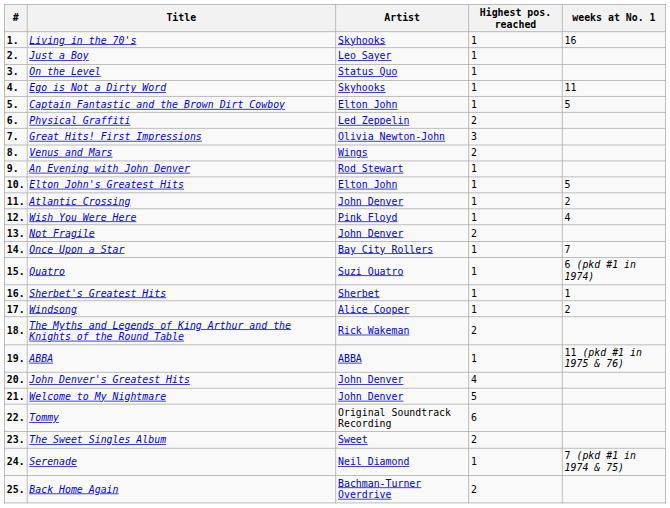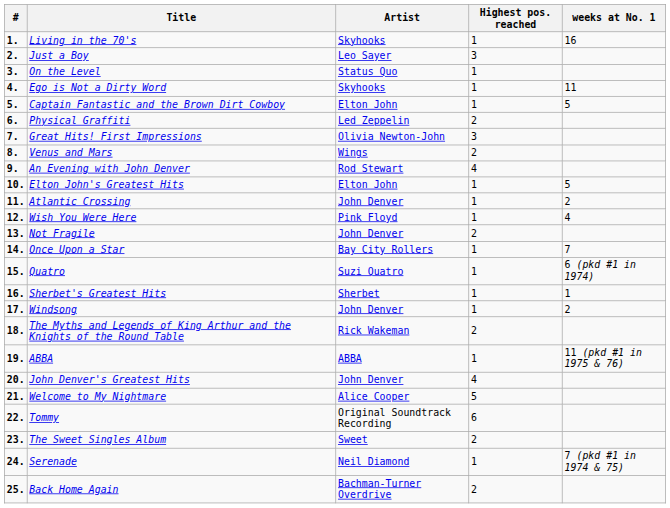 <table class="wikitable">
 <tr>
 <th>#</th>
 <th width="400">Title</th>
 <th>Artist</th>
 <th>Highest pos. reached</th>
 <th>weeks at No. 1</th>
 </tr>
 <tr>
 <td><strong>1.</strong></td>
 <td><em><a href='#'>Living in the 70's</a></em></td>
 <td><a href='#'>Skyhooks</a></td>
 <td>1</td>
 <td>16</td>
 </tr>
 <tr>
 <td><strong>2.</strong></td>
 <td><em><a href='#'>Just a Boy</a></em></td>
 <td><a href='#'>Leo Sayer</a></td>
-<td>1</td>
+<td>3</td>
 <td></td>
 </tr>
 <tr>
 <td><strong>3.</strong></td>
 <td><em><a href='#'>On the Level</a></em></td>
 <td><a href='#'>Status Quo</a></td>
 <td>1</td>
 <td></td>
 </tr>
 <tr>
 <td><strong>4.</strong></td>
 <td><em><a href='#'>Ego is Not a Dirty Word</a></em></td>
 <td><a href='#'>Skyhooks</a></td>
 <td>1</td>
 <td>11</td>
 </tr>
 <tr>
 <td><strong>5.</strong></td>
 <td><em><a href='#'>Captain Fantastic and the Brown Dirt Cowboy</a></em></td>
 <td><a href='#'>Elton John</a></td>
 <td>1</td>
 <td>5</td>
 </tr>
 <tr>
 <td><strong>6.</strong></td>
 <td><em><a href='#'>Physical Graffiti</a></em></td>
 <td><a href='#'>Led Zeppelin</a></td>
 <td>2</td>
 <td></td>
 </tr>
 <tr>
 <td><strong>7.</strong></td>
 <td><em><a href='#'>Great Hits! First Impressions</a></em></td>
 <td><a href='#'>Olivia Newton-John</a></td>
 <td>3</td>
 <td></td>
 </tr>
 <tr>
 <td><strong>8.</strong></td>
 <td><em><a href='#'>Venus and Mars</a></em></td>
 <td><a href='#'>Wings</a></td>
 <td>2</td>
 <td></td>
 </tr>
 <tr>
 <td><strong>9.</strong></td>
 <td><em><a href='#'>An Evening with John Denver</a></em></td>
 <td><a href='#'>Rod Stewart</a></td>
-<td>1</td>
+<td>4</td>
 <td></td>
 </tr>
 <tr>
 <td><strong>10.</strong></td>
 <td><em><a href='#'>Elton John's Greatest Hits</a></em></td>
 <td><a href='#'>Elton John</a></td>
 <td>1</td>
 <td>5</td>
 </tr>
 <tr>
 <td><strong>11.</strong></td>
 <td><em><a href='#'>Atlantic Crossing</a></em></td>
 <td><a href='#'>John Denver</a></td>
 <td>1</td>
 <td>2</td>
 </tr>
 <tr>
 <td><strong>12.</strong></td>
 <td><em><a href='#'>Wish You Were Here</a></em></td>
 <td><a href='#'>Pink Floyd</a></td>
 <td>1</td>
 <td>4</td>
 </tr>
 <tr>
 <td><strong>13.</strong></td>
 <td><em><a href='#'>Not Fragile</a></em></td>
 <td><a href='#'>John Denver</a></td>
 <td>2</td>
 <td></td>
 </tr>
 <tr>
 <td><strong>14.</strong></td>
 <td><em><a href='#'>Once Upon a Star</a></em></td>
 <td><a href='#'>Bay City Rollers</a></td>
 <td>1</td>
 <td>7</td>
 </tr>
 <tr>
 <td><strong>15.</strong></td>
 <td><em><a href='#'>Quatro</a></em></td>
 <td><a href='#'>Suzi Quatro</a></td>
 <td>1</td>
 <td>6 <em>(pkd #1 in 1974)</em></td>
 </tr>
 <tr>
 <td><strong>16.</strong></td>
 <td><em><a href='#'>Sherbet's Greatest Hits</a></em></td>
 <td><a href='#'>Sherbet</a></td>
 <td>1</td>
 <td>1</td>
 </tr>
 <tr>
 <td><strong>17.</strong></td>
 <td><em><a href='#'>Windsong</a></em></td>
-<td><a href='#'>Alice Cooper</a></td>
+<td><a href='#'>John Denver</a></td>
 <td>1</td>
 <td>2</td>
 </tr>
 <tr>
 <td><strong>18.</strong></td>
 <td><em><a href='#'>The Myths and Legends of King Arthur and the Knights of the Round Table</a></em></td>
 <td><a href='#'>Rick Wakeman</a></td>
 <td>2</td>
 <td></td>
 </tr>
 <tr>
 <td><strong>19.</strong></td>
 <td><em><a href='#'>ABBA</a></em></td>
 <td><a href='#'>ABBA</a></td>
 <td>1</td>
 <td>11 <em>(pkd #1 in 1975 & 76)</em></td>
 </tr>
 <tr>
 <td><strong>20.</strong></td>
 <td><em><a href='#'>John Denver's Greatest Hits</a></em></td>
 <td><a href='#'>John Denver</a></td>
 <td>4</td>
 <td></td>
 </tr>
 <tr>
 <td><strong>21.</strong></td>
 <td><em><a href='#'>Welcome to My Nightmare</a></em></td>
-<td><a href='#'>John Denver</a></td>
+<td><a href='#'>Alice Cooper</a></td>
 <td>5</td>
 <td></td>
 </tr>
 <tr>
 <td><strong>22.</strong></td>
 <td><em><a href='#'>Tommy</a></em></td>
 <td>Original Soundtrack Recording</td>
 <td>6</td>
 <td></td>
 </tr>
 <tr>
 <td><strong>23.</strong></td>
 <td><em><a href='#'>The Sweet Singles Album</a></em></td>
 <td><a href='#'>Sweet</a></td>
 <td>2</td>
 <td></td>
 </tr>
 <tr>
 <td><strong>24.</strong></td>
 <td><em><a href='#'>Serenade</a></em></td>
 <td><a href='#'>Neil Diamond</a></td>
 <td>1</td>
 <td>7 <em>(pkd #1 in 1974 & 75)</em></td>
 </tr>
 <tr>
 <td><strong>25.</strong></td>
 <td><em><a href='#'>Back Home Again</a></em></td>
 <td><a href='#'>Bachman-Turner Overdrive</a></td>
 <td>2</td>
 <td></td>
 </tr>
 </table>
